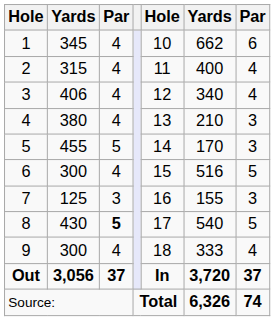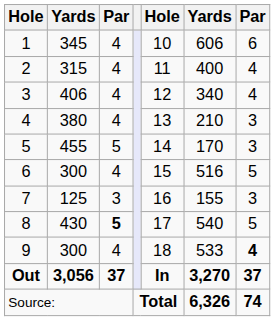 <table class="wikitable" style="text-align:center; font-size:100%;">
 <tr>
 <th>Hole</th>
 <th>Yards</th>
 <th>Par</th>
 <th></th>
 <th>Hole</th>
 <th>Yards</th>
 <th>Par</th>
 </tr>
 <tr>
 <td>1</td>
 <td>345</td>
 <td>4</td>
 <td rowspan=10 style="background:#E6E8FA;"></td>
 <td>10</td>
-<td>662</td>
+<td>606</td>
 <td>6</td>
 </tr>
 <tr>
 <td>2</td>
 <td>315</td>
 <td>4</td>
 <td>11</td>
 <td>400</td>
 <td>4</td>
 </tr>
 <tr>
 <td>3</td>
 <td>406</td>
 <td>4</td>
 <td>12</td>
 <td>340</td>
 <td>4</td>
 </tr>
 <tr>
 <td>4</td>
 <td>380</td>
 <td>4</td>
 <td>13</td>
 <td>210</td>
 <td>3</td>
 </tr>
 <tr>
 <td>5</td>
 <td>455</td>
 <td>5</td>
 <td>14</td>
 <td>170</td>
 <td>3</td>
 </tr>
 <tr>
 <td>6</td>
 <td>300</td>
 <td>4</td>
 <td>15</td>
 <td>516</td>
 <td>5</td>
 </tr>
 <tr>
 <td>7</td>
 <td>125</td>
 <td>3</td>
 <td>16</td>
 <td>155</td>
 <td>3</td>
 </tr>
 <tr>
 <td>8</td>
 <td>430</td>
 <td><strong>5</strong></td>
 <td>17</td>
 <td>540</td>
 <td>5</td>
 </tr>
 <tr>
 <td>9</td>
 <td>300</td>
 <td>4</td>
 <td>18</td>
-<td>333</td>
-<td>4</td>
+<td>533</td>
+<td><strong>4</strong></td>
 </tr>
 <tr>
 <td><strong>Out</strong></td>
 <td><strong>3,056</strong></td>
 <td><strong>37</strong></td>
 <td><strong>In</strong></td>
-<td><strong>3,720</strong></td>
+<td><strong>3,270</strong></td>
 <td><strong>37</strong></td>
 </tr>
 <tr>
 <td colspan=3 align=left><small>Source:</small></td>
 <td colspan=2><strong>Total</strong></td>
 <td><strong>6,326</strong></td>
 <td><strong>74</strong></td>
 </tr>
 </table>
